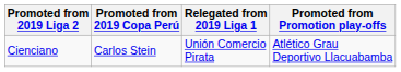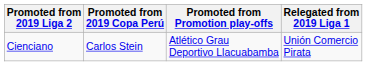 <table class="wikitable">
 <tr>
 <th>Promoted from<br><a href='#'>2019 Liga 2</a></th>
 <th>Promoted from<br><a href='#'>2019 Copa Perú</a></th>
+<th>Promoted from<br><a href='#'>Promotion play-offs</a></th>
 <th>Relegated from<br><a href='#'>2019 Liga 1</a></th>
-<th>Promoted from<br><a href='#'>Promotion play-offs</a></th>
 </tr>
 <tr>
 <td> <a href='#'>Cienciano</a> </td>
 <td> <a href='#'>Carlos Stein</a> </td>
+<td> <a href='#'>Atlético Grau</a> <br> <a href='#'>Deportivo Llacuabamba</a> </td>
 <td> <a href='#'>Unión Comercio</a> <br> <a href='#'>Pirata</a> </td>
-<td> <a href='#'>Atlético Grau</a> <br> <a href='#'>Deportivo Llacuabamba</a> </td>
 </tr>
 </table>
